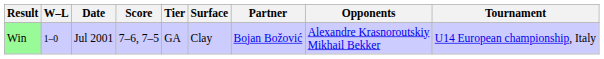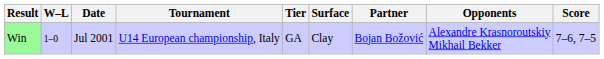 <table class="sortable wikitable">
 <tr>
 <th>Result</th>
 <th class="unsortable">W–L</th>
 <th>Date</th>
-<th class="unsortable">Score</th>
+<th>Tournament</th>
 <th>Tier</th>
 <th class="unsortable">Surface</th>
 <th>Partner</th>
 <th>Opponents</th>
-<th>Tournament</th>
+<th class="unsortable">Score</th>
 </tr>
 <tr bgcolor=ccccff>
 <td bgcolor=98FB98>Win</td>
 <td><small>1–0</small></td>
 <td>Jul 2001</td>
-<td>7–6, 7–5</td>
+<td><a href='#'>U14 European championship</a>, Italy</td>
 <td>GA</td>
 <td>Clay</td>
 <td> <a href='#'>Bojan Božović</a></td>
 <td> <a href='#'>Alexandre Krasnoroutskiy</a><br> <a href='#'>Mikhail Bekker</a></td>
-<td><a href='#'>U14 European championship</a>, Italy</td>
+<td>7–6, 7–5</td>
 </tr>
 </table>
